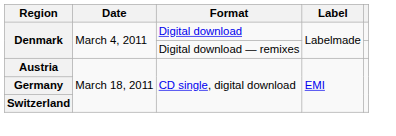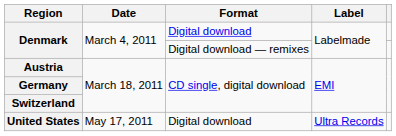 <table class="wikitable plainrowheaders">
 <tr>
 <th scope="col">Region</th>
 <th scope="col">Date</th>
 <th scope="col">Format</th>
 <th scope="col">Label</th>
 <th scope="col"></th>
 </tr>
 <tr>
 <th scope="row" rowspan="2">Denmark</th>
 <td rowspan="2">March 4, 2011</td>
 <td><a href='#'>Digital download</a></td>
 <td rowspan="2">Labelmade</td>
 <td></td>
 </tr>
 <tr>
 <td>Digital download — remixes</td>
 <td></td>
 </tr>
 <tr>
 <th scope="row">Austria</th>
 <td rowspan="3">March 18, 2011</td>
 <td rowspan="3"><a href='#'>CD single</a>, digital download</td>
 <td rowspan="3"><a href='#'>EMI</a></td>
 <td rowspan="3"></td>
 </tr>
 <tr>
 <th scope="row">Germany</th>
 </tr>
 <tr>
 <th scope="row">Switzerland</th>
 </tr>
+<tr>
+<th scope="row">United States</th>
+<td>May 17, 2011</td>
+<td>Digital download</td>
+<td><a href='#'>Ultra Records</a></td>
+<td></td>
+</tr>
 </table>
